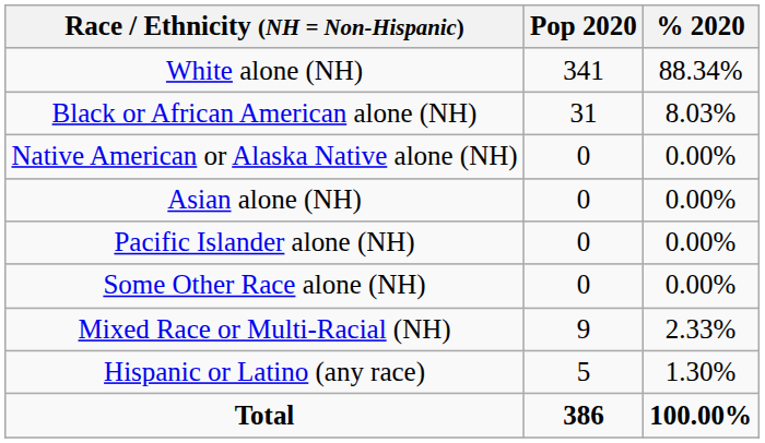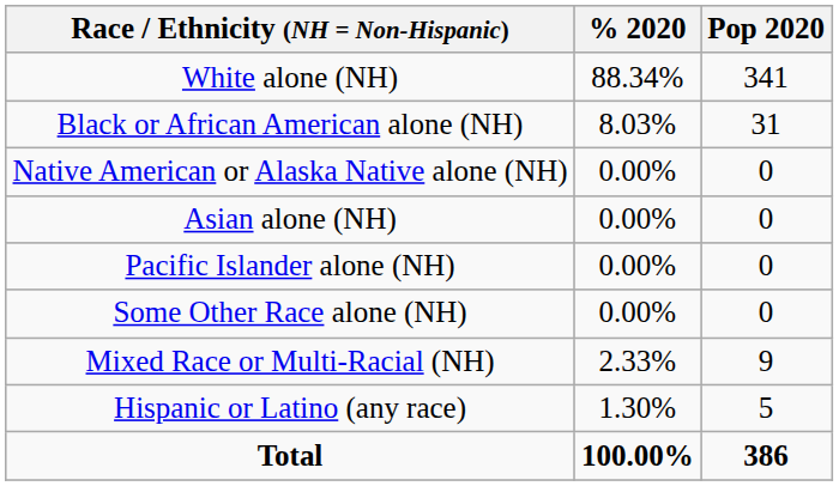 <table class="wikitable" style="text-align:center;">
 <tr>
 <th>Race / Ethnicity <small>(<em>NH = Non-Hispanic</em>)</small></th>
+<th>% 2020</th>
 <th>Pop 2020</th>
-<th>% 2020</th>
 </tr>
 <tr>
 <td><a href='#'>White</a> alone (NH)</td>
+<td>88.34%</td>
 <td>341</td>
-<td>88.34%</td>
 </tr>
 <tr>
 <td><a href='#'>Black or African American</a> alone (NH)</td>
+<td>8.03%</td>
 <td>31</td>
-<td>8.03%</td>
 </tr>
 <tr>
 <td><a href='#'>Native American</a> or <a href='#'>Alaska Native</a> alone (NH)</td>
+<td>0.00%</td>
 <td>0</td>
-<td>0.00%</td>
 </tr>
 <tr>
 <td><a href='#'>Asian</a> alone (NH)</td>
+<td>0.00%</td>
 <td>0</td>
-<td>0.00%</td>
 </tr>
 <tr>
 <td><a href='#'>Pacific Islander</a> alone (NH)</td>
+<td>0.00%</td>
 <td>0</td>
-<td>0.00%</td>
 </tr>
 <tr>
 <td><a href='#'>Some Other Race</a> alone (NH)</td>
+<td>0.00%</td>
 <td>0</td>
-<td>0.00%</td>
 </tr>
 <tr>
 <td><a href='#'>Mixed Race or Multi-Racial</a> (NH)</td>
+<td>2.33%</td>
 <td>9</td>
-<td>2.33%</td>
 </tr>
 <tr>
 <td><a href='#'>Hispanic or Latino</a> (any race)</td>
+<td>1.30%</td>
 <td>5</td>
-<td>1.30%</td>
 </tr>
 <tr>
 <td><strong>Total</strong></td>
+<td><strong>100.00%</strong></td>
 <td><strong>386</strong></td>
-<td><strong>100.00%</strong></td>
 </tr>
 </table>
